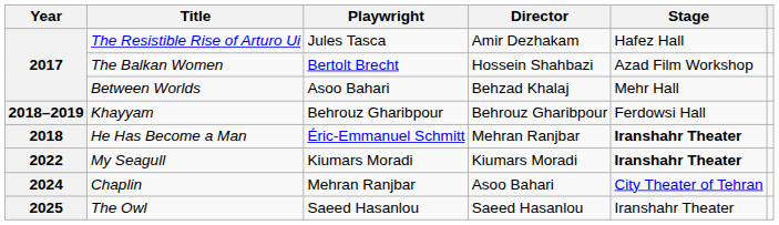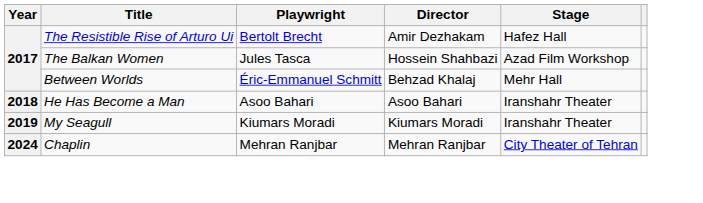 <table class="wikitable plainrowheaders sortable"  style=font-size:100%>
 <tr>
 <th scope="col">Year</th>
 <th scope="col">Title</th>
 <th scope="col">Playwright</th>
 <th scope="col">Director</th>
 <th scope="col">Stage</th>
 <th scope="col" class="unsortable"></th>
 </tr>
 <tr>
 <th rowspan="3" scope="row">2017</th>
 <td><em><a href='#'>The Resistible Rise of Arturo Ui</a></em></td>
-<td>Jules Tasca</td>
+<td><a href='#'>Bertolt Brecht</a></td>
 <td>Amir Dezhakam</td>
 <td>Hafez Hall</td>
 <td></td>
 </tr>
 <tr>
 <td><em>The Balkan Women</em></td>
-<td><a href='#'>Bertolt Brecht</a></td>
+<td>Jules Tasca</td>
 <td>Hossein Shahbazi</td>
 <td>Azad Film Workshop</td>
 <td></td>
 </tr>
 <tr>
 <td><em>Between Worlds</em></td>
-<td>Asoo Bahari</td>
+<td><a href='#'>Éric-Emmanuel Schmitt</a></td>
 <td>Behzad Khalaj</td>
 <td>Mehr Hall</td>
 <td></td>
 </tr>
 <tr>
-<th scope="row">2018–2019</th>
-<td><em>Khayyam</em></td>
-<td>Behrouz Gharibpour</td>
-<td>Behrouz Gharibpour</td>
-<td>Ferdowsi Hall</td>
+<th scope="row">2018</th>
+<td><em>He Has Become a Man</em></td>
+<td>Asoo Bahari</td>
+<td>Asoo Bahari</td>
+<td>Iranshahr Theater</td>
 <td></td>
 </tr>
 <tr>
-<th scope="row">2018</th>
-<td><em>He Has Become a Man</em></td>
-<td><a href='#'>Éric-Emmanuel Schmitt</a></td>
-<td>Mehran Ranjbar</td>
-<td><strong>Iranshahr Theater</strong></td>
-<td></td>
-</tr>
-<tr>
-<th scope="row">2022</th>
+<th scope="row">2019</th>
 <td><em>My Seagull</em></td>
 <td>Kiumars Moradi</td>
 <td>Kiumars Moradi</td>
-<td><strong>Iranshahr Theater</strong></td>
+<td>Iranshahr Theater</td>
 <td></td>
 </tr>
 <tr>
 <th scope="row">2024</th>
 <td><em>Chaplin</em></td>
 <td>Mehran Ranjbar</td>
-<td>Asoo Bahari</td>
+<td>Mehran Ranjbar</td>
 <td><a href='#'>City Theater of Tehran</a></td>
 <td></td>
 </tr>
-<tr>
-<th scope="row">2025</th>
-<td><em>The Owl</em></td>
-<td>Saeed Hasanlou</td>
-<td>Saeed Hasanlou</td>
-<td>Iranshahr Theater</td>
-<td></td>
-</tr>
 </table>
